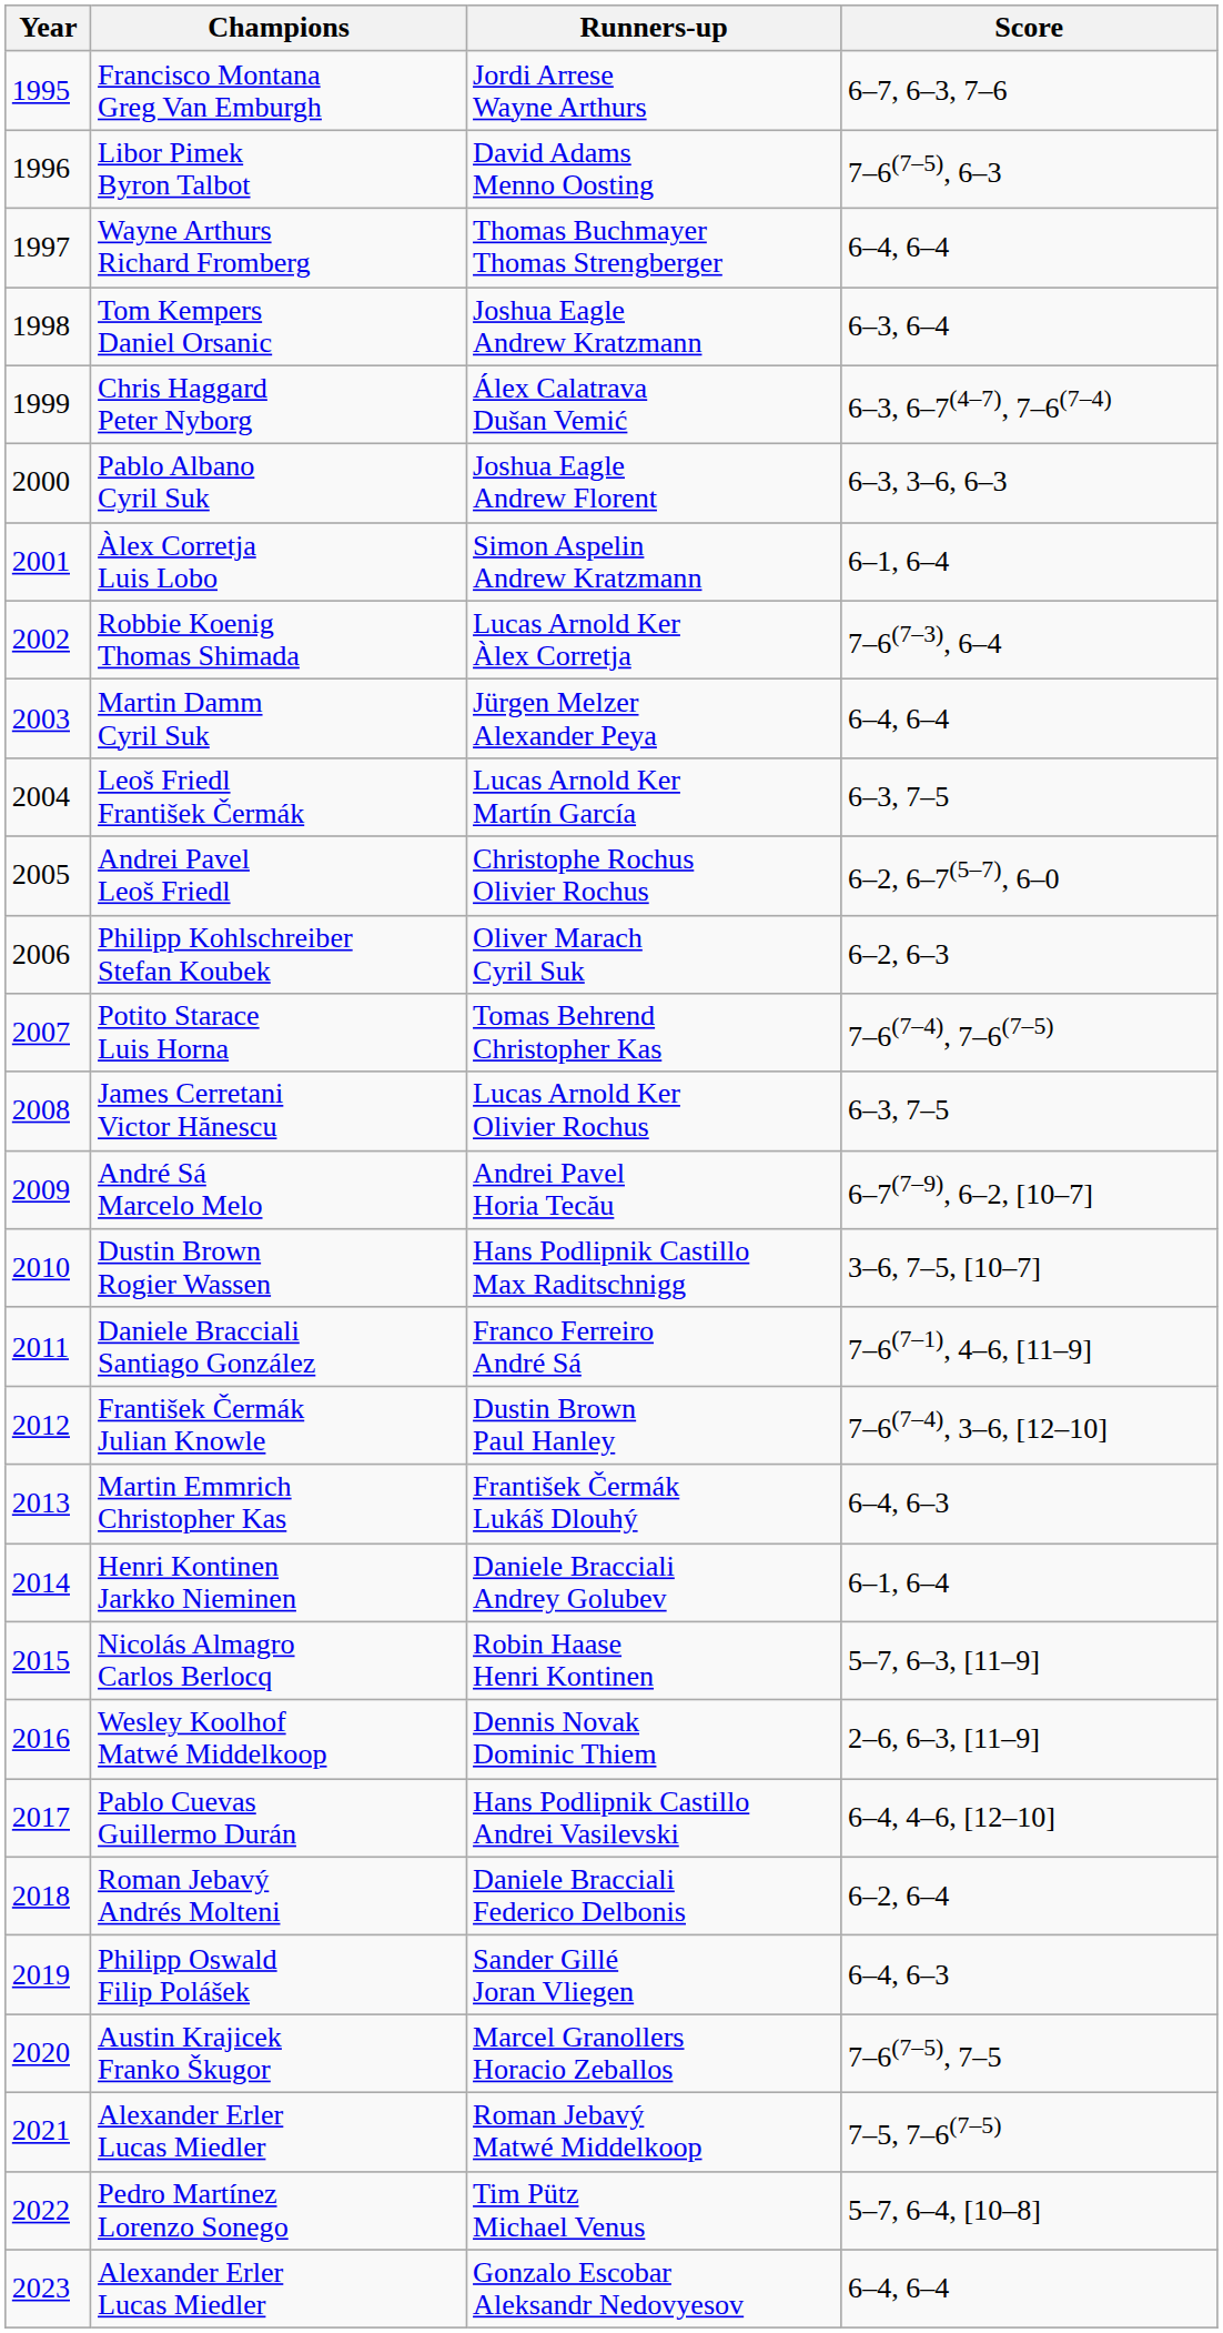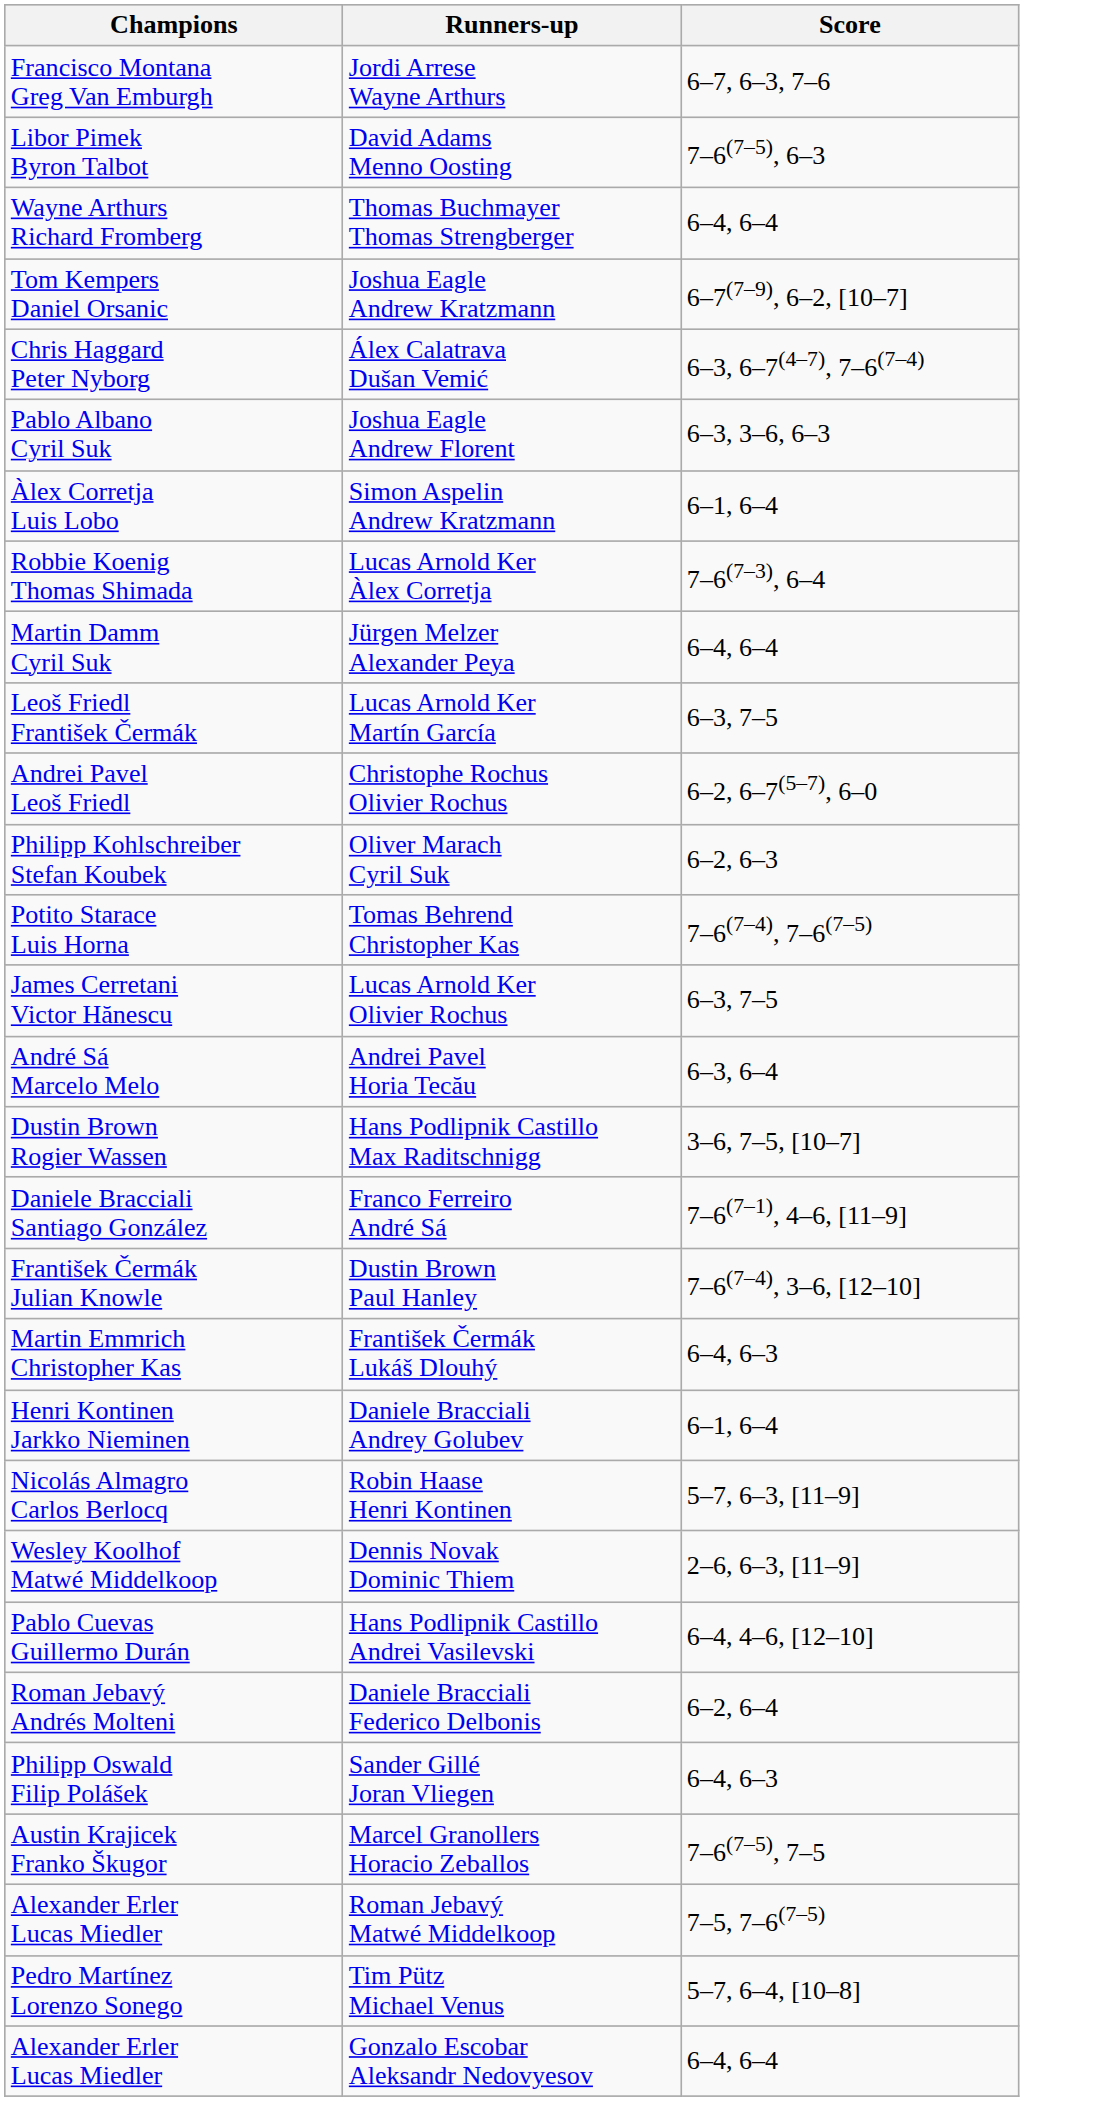 <table class="wikitable">
 <tr>
-<th style="width:40px">Year</th>
 <th style="width:200px">Champions</th>
 <th style="width:200px">Runners-up</th>
 <th style="width:200px">Score</th>
 </tr>
 <tr>
-<td><a href='#'>1995</a></td>
 <td> <a href='#'>Francisco Montana</a><br> <a href='#'>Greg Van Emburgh</a></td>
 <td> <a href='#'>Jordi Arrese</a><br> <a href='#'>Wayne Arthurs</a></td>
 <td>6–7, 6–3, 7–6</td>
 </tr>
 <tr>
-<td>1996</td>
 <td> <a href='#'>Libor Pimek</a><br> <a href='#'>Byron Talbot</a></td>
 <td> <a href='#'>David Adams</a><br> <a href='#'>Menno Oosting</a></td>
 <td>7–6<sup>(7–5)</sup>, 6–3</td>
 </tr>
 <tr>
-<td>1997</td>
 <td> <a href='#'>Wayne Arthurs</a><br> <a href='#'>Richard Fromberg</a></td>
 <td> <a href='#'>Thomas Buchmayer</a><br> <a href='#'>Thomas Strengberger</a></td>
 <td>6–4, 6–4</td>
 </tr>
 <tr>
-<td>1998</td>
 <td> <a href='#'>Tom Kempers</a><br> <a href='#'>Daniel Orsanic</a></td>
 <td> <a href='#'>Joshua Eagle</a><br> <a href='#'>Andrew Kratzmann</a></td>
-<td>6–3, 6–4</td>
+<td>6–7<sup>(7–9)</sup>, 6–2, [10–7]</td>
 </tr>
 <tr>
-<td>1999</td>
 <td> <a href='#'>Chris Haggard</a><br> <a href='#'>Peter Nyborg</a></td>
 <td> <a href='#'>Álex Calatrava</a><br> <a href='#'>Dušan Vemić</a></td>
 <td>6–3, 6–7<sup>(4–7)</sup>, 7–6<sup>(7–4)</sup></td>
 </tr>
 <tr>
-<td>2000</td>
 <td> <a href='#'>Pablo Albano</a><br> <a href='#'>Cyril Suk</a></td>
 <td> <a href='#'>Joshua Eagle</a><br> <a href='#'>Andrew Florent</a></td>
 <td>6–3, 3–6, 6–3</td>
 </tr>
 <tr>
-<td><a href='#'>2001</a></td>
 <td> <a href='#'>Àlex Corretja</a><br> <a href='#'>Luis Lobo</a></td>
 <td> <a href='#'>Simon Aspelin</a><br> <a href='#'>Andrew Kratzmann</a></td>
 <td>6–1, 6–4</td>
 </tr>
 <tr>
-<td><a href='#'>2002</a></td>
 <td> <a href='#'>Robbie Koenig</a><br> <a href='#'>Thomas Shimada</a></td>
 <td> <a href='#'>Lucas Arnold Ker</a><br> <a href='#'>Àlex Corretja</a></td>
 <td>7–6<sup>(7–3)</sup>, 6–4</td>
 </tr>
 <tr>
-<td><a href='#'>2003</a></td>
 <td> <a href='#'>Martin Damm</a><br> <a href='#'>Cyril Suk</a></td>
 <td> <a href='#'>Jürgen Melzer</a><br> <a href='#'>Alexander Peya</a></td>
 <td>6–4, 6–4</td>
 </tr>
 <tr>
-<td>2004</td>
 <td> <a href='#'>Leoš Friedl</a><br> <a href='#'>František Čermák</a></td>
 <td> <a href='#'>Lucas Arnold Ker</a><br> <a href='#'>Martín García</a></td>
 <td>6–3, 7–5</td>
 </tr>
 <tr>
-<td>2005</td>
 <td> <a href='#'>Andrei Pavel</a><br> <a href='#'>Leoš Friedl</a></td>
 <td> <a href='#'>Christophe Rochus</a><br> <a href='#'>Olivier Rochus</a></td>
 <td>6–2, 6–7<sup>(5–7)</sup>, 6–0</td>
 </tr>
 <tr>
-<td>2006</td>
 <td> <a href='#'>Philipp Kohlschreiber</a><br> <a href='#'>Stefan Koubek</a></td>
 <td> <a href='#'>Oliver Marach</a><br> <a href='#'>Cyril Suk</a></td>
 <td>6–2, 6–3</td>
 </tr>
 <tr>
-<td><a href='#'>2007</a></td>
 <td> <a href='#'>Potito Starace</a><br> <a href='#'>Luis Horna</a></td>
 <td> <a href='#'>Tomas Behrend</a><br> <a href='#'>Christopher Kas</a></td>
 <td>7–6<sup>(7–4)</sup>, 7–6<sup>(7–5)</sup></td>
 </tr>
 <tr>
-<td><a href='#'>2008</a></td>
 <td> <a href='#'>James Cerretani</a><br> <a href='#'>Victor Hănescu</a></td>
 <td> <a href='#'>Lucas Arnold Ker</a><br> <a href='#'>Olivier Rochus</a></td>
 <td>6–3, 7–5</td>
 </tr>
 <tr>
-<td><a href='#'>2009</a></td>
 <td> <a href='#'>André Sá</a><br> <a href='#'>Marcelo Melo</a></td>
 <td> <a href='#'>Andrei Pavel</a><br> <a href='#'>Horia Tecău</a></td>
-<td>6–7<sup>(7–9)</sup>, 6–2, [10–7]</td>
+<td>6–3, 6–4</td>
 </tr>
 <tr>
-<td><a href='#'>2010</a></td>
 <td> <a href='#'>Dustin Brown</a><br> <a href='#'>Rogier Wassen</a></td>
 <td> <a href='#'>Hans Podlipnik Castillo</a><br> <a href='#'>Max Raditschnigg</a></td>
 <td>3–6, 7–5, [10–7]</td>
 </tr>
 <tr>
-<td><a href='#'>2011</a></td>
 <td> <a href='#'>Daniele Bracciali</a> <br>  <a href='#'>Santiago González</a></td>
 <td> <a href='#'>Franco Ferreiro</a> <br>  <a href='#'>André Sá</a></td>
 <td>7–6<sup>(7–1)</sup>, 4–6, [11–9]</td>
 </tr>
 <tr>
-<td><a href='#'>2012</a></td>
 <td> <a href='#'>František Čermák</a> <br>  <a href='#'>Julian Knowle</a></td>
 <td> <a href='#'>Dustin Brown</a> <br>  <a href='#'>Paul Hanley</a></td>
 <td>7–6<sup>(7–4)</sup>, 3–6, [12–10]</td>
 </tr>
 <tr>
-<td><a href='#'>2013</a></td>
 <td> <a href='#'>Martin Emmrich</a> <br>  <a href='#'>Christopher Kas</a></td>
 <td> <a href='#'>František Čermák</a> <br>  <a href='#'>Lukáš Dlouhý</a></td>
 <td>6–4, 6–3</td>
 </tr>
 <tr>
-<td><a href='#'>2014</a></td>
 <td> <a href='#'>Henri Kontinen</a> <br>  <a href='#'>Jarkko Nieminen</a></td>
 <td> <a href='#'>Daniele Bracciali</a> <br>  <a href='#'>Andrey Golubev</a></td>
 <td>6–1, 6–4</td>
 </tr>
 <tr>
-<td><a href='#'>2015</a></td>
 <td> <a href='#'>Nicolás Almagro</a> <br>  <a href='#'>Carlos Berlocq</a></td>
 <td> <a href='#'>Robin Haase</a> <br>  <a href='#'>Henri Kontinen</a></td>
 <td>5–7, 6–3, [11–9]</td>
 </tr>
 <tr>
-<td><a href='#'>2016</a></td>
 <td> <a href='#'>Wesley Koolhof</a><br> <a href='#'>Matwé Middelkoop</a></td>
 <td> <a href='#'>Dennis Novak</a><br> <a href='#'>Dominic Thiem</a></td>
 <td>2–6, 6–3, [11–9]</td>
 </tr>
 <tr>
-<td><a href='#'>2017</a></td>
 <td> <a href='#'>Pablo Cuevas</a><br> <a href='#'>Guillermo Durán</a></td>
 <td> <a href='#'>Hans Podlipnik Castillo</a><br> <a href='#'>Andrei Vasilevski</a></td>
 <td>6–4, 4–6, [12–10]</td>
 </tr>
 <tr>
-<td><a href='#'>2018</a></td>
 <td> <a href='#'>Roman Jebavý</a><br> <a href='#'>Andrés Molteni</a></td>
 <td> <a href='#'>Daniele Bracciali</a><br> <a href='#'>Federico Delbonis</a></td>
 <td>6–2, 6–4</td>
 </tr>
 <tr>
-<td><a href='#'>2019</a></td>
 <td> <a href='#'>Philipp Oswald</a><br> <a href='#'>Filip Polášek</a></td>
 <td> <a href='#'>Sander Gillé</a><br> <a href='#'>Joran Vliegen</a></td>
 <td>6–4, 6–3</td>
 </tr>
 <tr>
-<td><a href='#'>2020</a></td>
 <td> <a href='#'>Austin Krajicek</a><br> <a href='#'>Franko Škugor</a></td>
 <td> <a href='#'>Marcel Granollers</a><br> <a href='#'>Horacio Zeballos</a></td>
 <td>7–6<sup>(7–5)</sup>, 7–5</td>
 </tr>
 <tr>
-<td><a href='#'>2021</a></td>
 <td> <a href='#'>Alexander Erler</a><br> <a href='#'>Lucas Miedler</a></td>
 <td> <a href='#'>Roman Jebavý</a><br> <a href='#'>Matwé Middelkoop</a></td>
 <td>7–5, 7–6<sup>(7–5)</sup></td>
 </tr>
 <tr>
-<td><a href='#'>2022</a></td>
 <td> <a href='#'>Pedro Martínez</a><br> <a href='#'>Lorenzo Sonego</a></td>
 <td> <a href='#'>Tim Pütz</a><br> <a href='#'>Michael Venus</a></td>
 <td>5–7, 6–4, [10–8]</td>
 </tr>
 <tr>
-<td><a href='#'>2023</a></td>
 <td> <a href='#'>Alexander Erler</a><br> <a href='#'>Lucas Miedler</a></td>
 <td> <a href='#'>Gonzalo Escobar</a><br> <a href='#'>Aleksandr Nedovyesov</a></td>
 <td>6–4, 6–4</td>
 </tr>
 </table>
